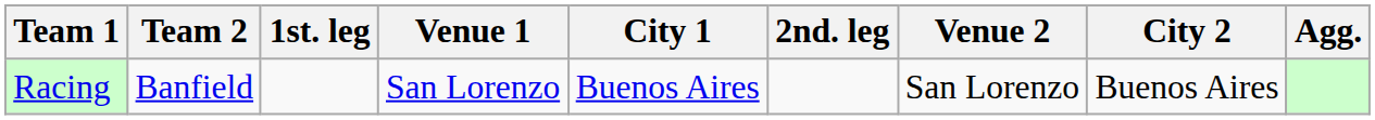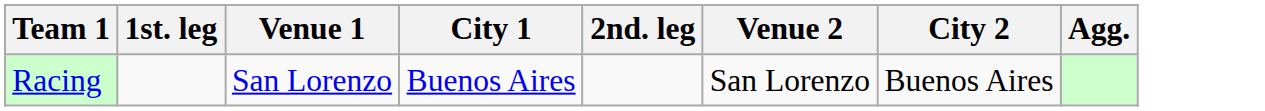 <table class=wikitable>
 <tr>
 <th>Team 1</th>
-<th>Team 2</th>
 <th>1st. leg</th>
 <th>Venue 1</th>
 <th>City 1</th>
 <th>2nd. leg</th>
 <th>Venue 2</th>
 <th>City 2</th>
 <th>Agg.</th>
 </tr>
 <tr>
 <td bgcolor= #ccffcc><a href='#'>Racing</a></td>
-<td><a href='#'>Banfield</a></td>
 <td></td>
 <td><a href='#'>San Lorenzo</a></td>
 <td><a href='#'>Buenos Aires</a></td>
 <td></td>
 <td>San Lorenzo</td>
 <td>Buenos Aires</td>
 <td bgcolor= #ccffcc></td>
 </tr>
 </table>
